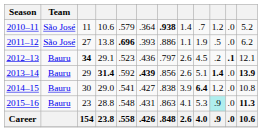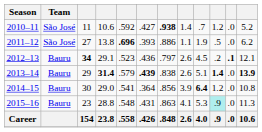 <table class="wikitable sortable" style="font-size:95%; text-align:center;">
 <tr>
 <th>Season</th>
 <th>Team</th>
 <th></th>
 <th></th>
 <th></th>
 <th></th>
 <th></th>
 <th></th>
 <th></th>
 <th></th>
 <th></th>
 <th></th>
 </tr>
 <tr>
 <td><a href='#'>2010–11</a></td>
 <td><a href='#'>São José</a></td>
 <td>11</td>
 <td>10.6</td>
-<td>.579</td>
-<td>.364</td>
+<td>.592</td>
+<td>.427</td>
 <td><strong>.938</strong></td>
 <td>1.4</td>
 <td>.7</td>
 <td>1.2</td>
 <td>.0</td>
 <td>5.2</td>
 </tr>
 <tr>
 <td><a href='#'>2011–12</a></td>
 <td><a href='#'>São José</a></td>
 <td>27</td>
 <td>13.8</td>
 <td><strong>.696</strong></td>
 <td>.393</td>
 <td>.886</td>
 <td>1.1</td>
 <td>1.9</td>
 <td>.5</td>
 <td>.0</td>
 <td>6.2</td>
 </tr>
 <tr>
 <td><a href='#'>2012–13</a></td>
 <td><a href='#'>Bauru</a></td>
 <td><strong>34</strong></td>
 <td>29.1</td>
 <td>.523</td>
 <td>.436</td>
 <td>.797</td>
 <td>2.6</td>
 <td>4.5</td>
 <td>.2</td>
 <td><strong>.1</strong></td>
 <td>12.1</td>
 </tr>
 <tr>
 <td><a href='#'>2013–14</a></td>
 <td><a href='#'>Bauru</a></td>
 <td>29</td>
 <td><strong>31.4</strong></td>
-<td>.592</td>
+<td>.579</td>
 <td><strong>.439</strong></td>
-<td>.856</td>
+<td>.838</td>
 <td>2.6</td>
 <td>5.1</td>
 <td><strong>1.4</strong></td>
 <td>.0</td>
 <td><strong>13.9</strong></td>
 </tr>
 <tr>
 <td><a href='#'>2014–15</a></td>
 <td><a href='#'>Bauru</a></td>
 <td>30</td>
 <td>29.0</td>
 <td>.541</td>
-<td>.427</td>
-<td>.838</td>
+<td>.364</td>
+<td>.856</td>
 <td>3.9</td>
 <td><strong>6.4</strong></td>
 <td>1.2</td>
 <td>.0</td>
 <td>10.8</td>
 </tr>
 <tr>
 <td><a href='#'>2015–16</a></td>
 <td><a href='#'>Bauru</a></td>
 <td>23</td>
 <td>28.8</td>
 <td>.548</td>
 <td>.431</td>
 <td>.863</td>
 <td>4.1</td>
 <td>5.3</td>
 <td style="background: paleturquoise;">.9</td>
 <td>.0</td>
-<td><strong>11.3</strong></td>
+<td>11.3</td>
 </tr>
 <tr>
 <th>Career</th>
 <th></th>
 <th>154</th>
 <th>23.8</th>
 <th>.558</th>
 <th>.426</th>
 <th>.848</th>
 <th>2.6</th>
 <th>4.0</th>
 <th>.9</th>
 <th>.0</th>
 <th>10.6</th>
 </tr>
 <tr>
 </tr>
 </table>
